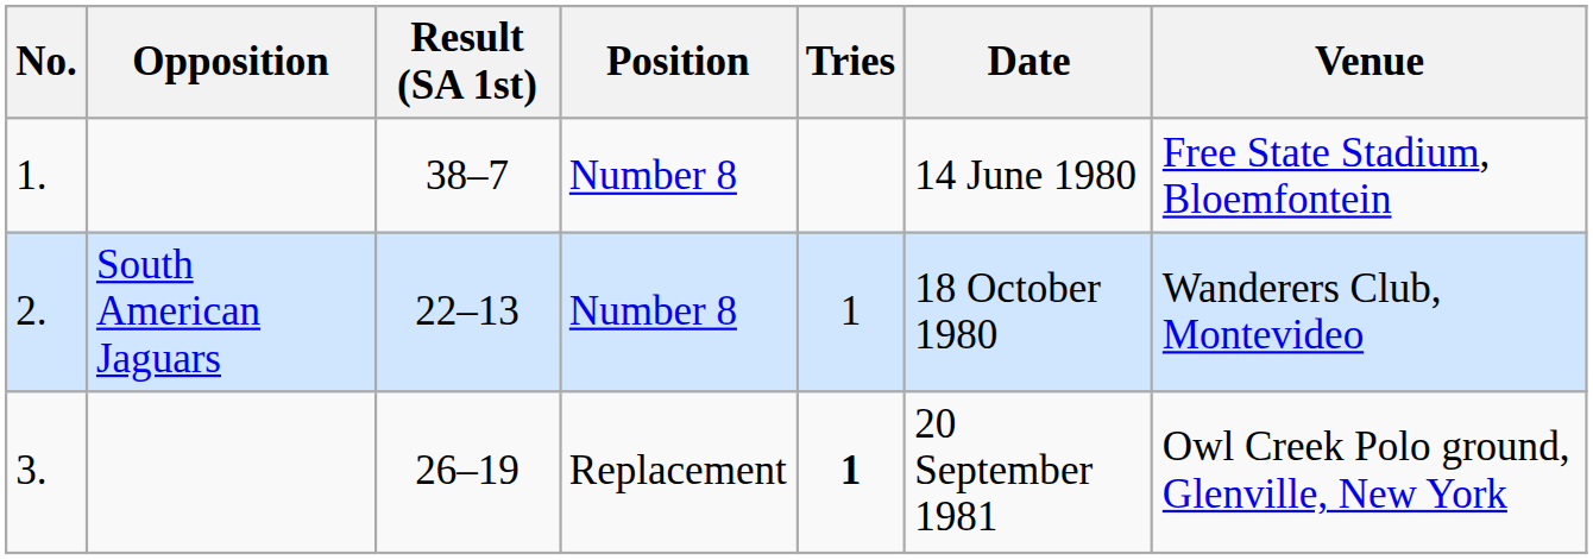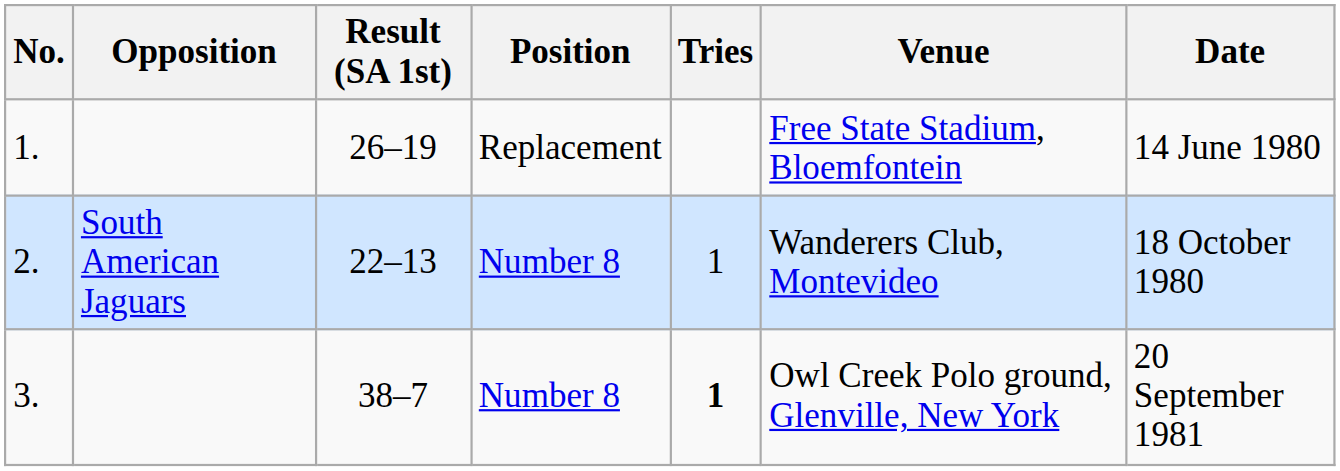 <table class="wikitable sortable">
 <tr>
 <th>No.</th>
 <th>Opposition</th>
 <th>Result (SA 1st)</th>
 <th>Position</th>
 <th>Tries</th>
+<th>Venue</th>
 <th>Date</th>
-<th>Venue</th>
 </tr>
 <tr>
 <td>1.</td>
 <td></td>
-<td align="center">38–7</td>
-<td><a href='#'>Number 8</a></td>
+<td align="center">26–19</td>
+<td>Replacement</td>
 <td></td>
+<td><a href='#'>Free State Stadium</a>, <a href='#'>Bloemfontein</a></td>
 <td>14 June 1980</td>
-<td><a href='#'>Free State Stadium</a>, <a href='#'>Bloemfontein</a></td>
 </tr>
 <tr style="background: #D0E6FF;">
 <td>2.</td>
 <td> <a href='#'>South American Jaguars</a></td>
 <td align="center">22–13</td>
 <td><a href='#'>Number 8</a></td>
 <td align="center">1</td>
+<td>Wanderers Club, <a href='#'>Montevideo</a></td>
 <td>18 October 1980</td>
-<td>Wanderers Club, <a href='#'>Montevideo</a></td>
 </tr>
 <tr>
 <td>3.</td>
 <td></td>
-<td align="center">26–19</td>
-<td>Replacement</td>
+<td align="center">38–7</td>
+<td><a href='#'>Number 8</a></td>
 <td align="center"><strong>1</strong></td>
+<td>Owl Creek Polo ground, <a href='#'>Glenville, New York</a></td>
 <td>20 September 1981</td>
-<td>Owl Creek Polo ground, <a href='#'>Glenville, New York</a></td>
 </tr>
 </table>
